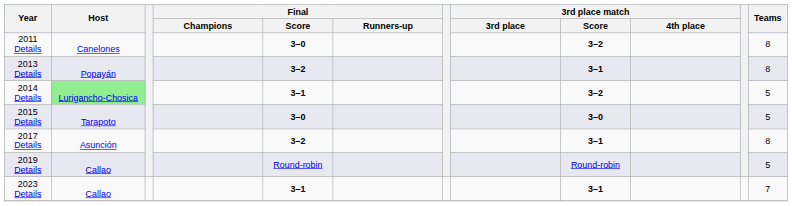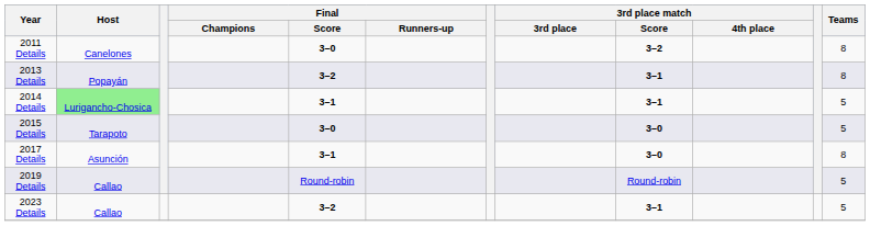 <table class="wikitable" style="font-size:90%; width: 100%; text-align: center;">
 <tr bgcolor=#c1d8ff>
 <th rowspan=2 width=6%>Year</th>
 <th rowspan=2 width=12%>Host</th>
 <th width=1% rowspan=8 bgcolor=ffffff></th>
 <th colspan=3>Final</th>
 <th width=1% rowspan=8 bgcolor=ffffff></th>
 <th colspan=3>3rd place match</th>
 <th width=1% rowspan=8 bgcolor=#ffffff></th>
 <th rowspan=2 width=5%>Teams</th>
 </tr>
 <tr bgcolor=#efefef>
 <th width=14%>Champions</th>
 <th width=9%>Score</th>
 <th width=14%>Runners-up</th>
 <th width=14%>3rd place</th>
 <th width=9%>Score</th>
 <th width=14%>4th place</th>
 </tr>
 <tr>
 <td>2011<br><a href='#'>Details</a></td>
 <td><br><a href='#'>Canelones</a></td>
 <td><strong></strong></td>
 <td><strong>3–0</strong></td>
 <td></td>
 <td></td>
 <td><strong>3–2</strong></td>
 <td></td>
 <td>8</td>
 </tr>
 <tr bgcolor=#E8E8F0>
 <td>2013<br><a href='#'>Details</a></td>
 <td><br><a href='#'>Popayán</a></td>
 <td><strong></strong></td>
 <td><strong>3–2</strong></td>
 <td></td>
 <td></td>
 <td><strong>3–1</strong></td>
 <td></td>
 <td>8</td>
 </tr>
 <tr>
 <td>2014<br><a href='#'>Details</a></td>
 <td style="background: lightgreen;"><br><a href='#'>Lurigancho-Chosica</a></td>
 <td><strong></strong></td>
 <td><strong>3–1</strong></td>
 <td></td>
 <td></td>
-<td><strong>3–2</strong></td>
+<td><strong>3–1</strong></td>
 <td></td>
 <td>5</td>
 </tr>
 <tr bgcolor=#E8E8F0>
 <td>2015<br><a href='#'>Details</a></td>
 <td><br><a href='#'>Tarapoto</a></td>
 <td><strong></strong></td>
 <td><strong>3–0</strong></td>
 <td></td>
 <td></td>
 <td><strong>3–0</strong></td>
 <td></td>
 <td>5</td>
 </tr>
 <tr>
 <td>2017<br><a href='#'>Details</a></td>
 <td><br><a href='#'>Asunción</a></td>
 <td><strong></strong></td>
-<td><strong>3–2</strong></td>
+<td><strong>3–1</strong></td>
 <td></td>
 <td></td>
-<td><strong>3–1</strong></td>
+<td><strong>3–0</strong></td>
 <td></td>
 <td>8</td>
 </tr>
 <tr bgcolor=#E8E8F0>
 <td>2019<br><a href='#'>Details</a></td>
 <td><br><a href='#'>Callao</a></td>
 <td><strong></strong></td>
 <td><a href='#'>Round-robin</a></td>
 <td></td>
 <td></td>
 <td><a href='#'>Round-robin</a></td>
 <td></td>
 <td>5</td>
 </tr>
 <tr>
 <td>2023<br><a href='#'>Details</a></td>
 <td><br><a href='#'>Callao</a></td>
 <td></td>
 <td><strong></strong></td>
-<td><strong>3–1</strong></td>
+<td><strong>3–2</strong></td>
 <td></td>
 <td></td>
 <td></td>
 <td><strong>3–1</strong></td>
 <td></td>
 <td></td>
-<td>7</td>
+<td>5</td>
 </tr>
 <tr>
 </tr>
 </table>
